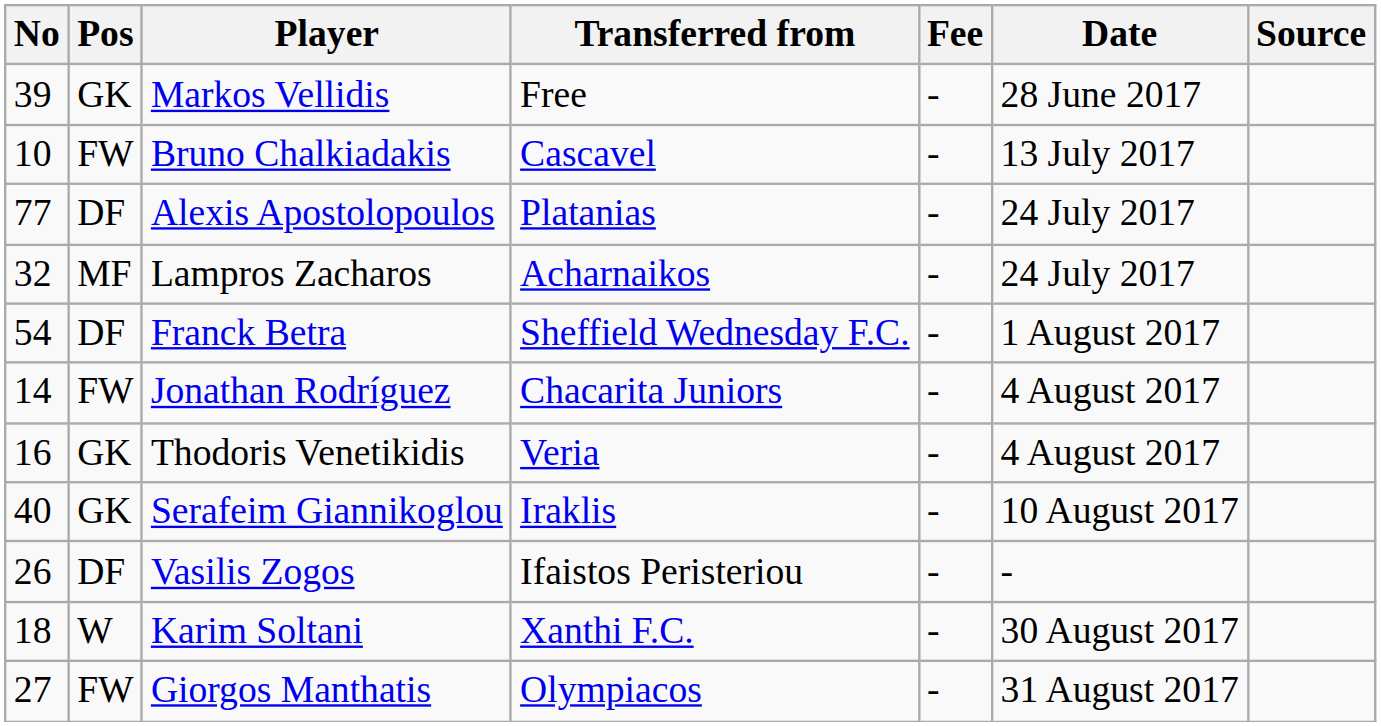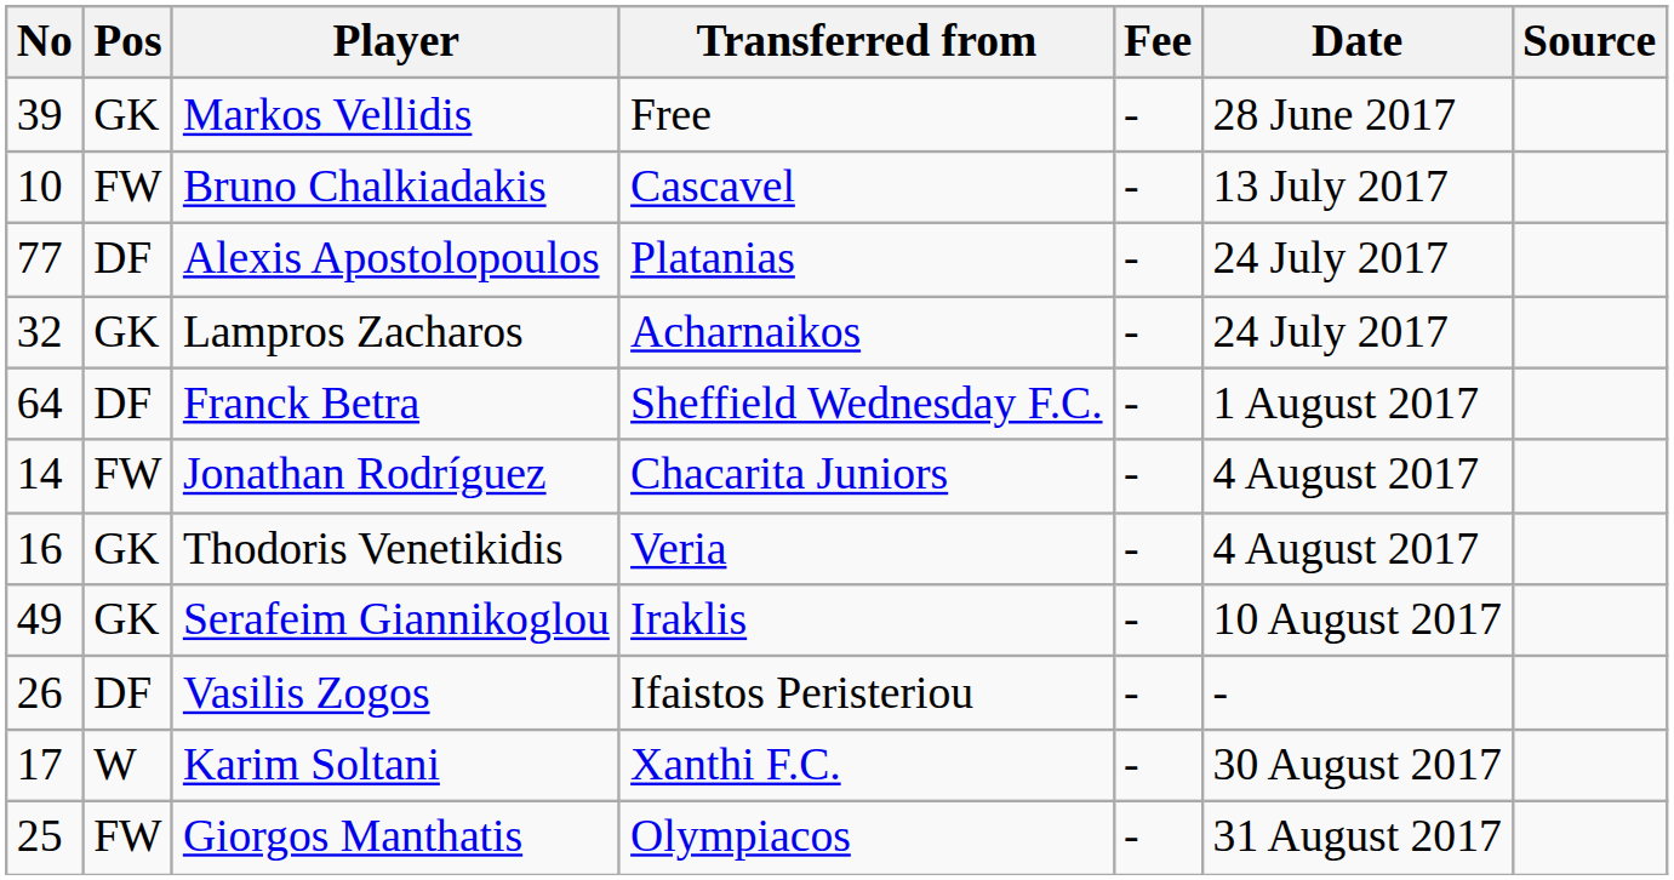 <table class="wikitable">
 <tr>
 <th>No</th>
 <th>Pos</th>
 <th>Player</th>
 <th>Transferred from</th>
 <th>Fee</th>
 <th>Date</th>
 <th>Source</th>
 </tr>
 <tr>
 <td>39</td>
 <td>GK</td>
 <td><a href='#'>Markos Vellidis</a></td>
 <td>Free</td>
 <td>-</td>
 <td>28 June 2017</td>
 <td></td>
 </tr>
 <tr>
 <td>10</td>
 <td>FW</td>
 <td><a href='#'>Bruno Chalkiadakis</a></td>
 <td><a href='#'>Cascavel</a></td>
 <td>-</td>
 <td>13 July 2017</td>
 <td></td>
 </tr>
 <tr>
 <td>77</td>
 <td>DF</td>
 <td><a href='#'>Alexis Apostolopoulos</a></td>
 <td><a href='#'>Platanias</a></td>
 <td>-</td>
 <td>24 July 2017</td>
 <td></td>
 </tr>
 <tr>
 <td>32</td>
-<td>MF</td>
+<td>GK</td>
 <td>Lampros Zacharos</td>
 <td><a href='#'>Acharnaikos</a></td>
 <td>-</td>
 <td>24 July 2017</td>
 <td></td>
 </tr>
 <tr>
-<td>54</td>
+<td>64</td>
 <td>DF</td>
 <td><a href='#'>Franck Betra</a></td>
 <td><a href='#'>Sheffield Wednesday F.C.</a></td>
 <td>-</td>
 <td>1 August 2017</td>
 <td></td>
 </tr>
 <tr>
 <td>14</td>
 <td>FW</td>
 <td><a href='#'>Jonathan Rodríguez</a></td>
 <td><a href='#'>Chacarita Juniors</a></td>
 <td>-</td>
 <td>4 August 2017</td>
 <td></td>
 </tr>
 <tr>
 <td>16</td>
 <td>GK</td>
 <td>Thodoris Venetikidis</td>
 <td><a href='#'>Veria</a></td>
 <td>-</td>
 <td>4 August 2017</td>
 <td></td>
 </tr>
 <tr>
-<td>40</td>
+<td>49</td>
 <td>GK</td>
 <td><a href='#'>Serafeim Giannikoglou</a></td>
 <td><a href='#'>Iraklis</a></td>
 <td>-</td>
 <td>10 August 2017</td>
 <td></td>
 </tr>
 <tr>
 <td>26</td>
 <td>DF</td>
 <td><a href='#'>Vasilis Zogos</a></td>
 <td>Ifaistos Peristeriou</td>
 <td>-</td>
 <td>-</td>
 <td></td>
 </tr>
 <tr>
-<td>18</td>
+<td>17</td>
 <td>W</td>
 <td><a href='#'>Karim Soltani</a></td>
 <td><a href='#'>Xanthi F.C.</a></td>
 <td>-</td>
 <td>30 August 2017</td>
 <td></td>
 </tr>
 <tr>
-<td>27</td>
+<td>25</td>
 <td>FW</td>
 <td><a href='#'>Giorgos Manthatis</a></td>
 <td><a href='#'>Olympiacos</a></td>
 <td>-</td>
 <td>31 August 2017</td>
 <td></td>
 </tr>
 </table>
